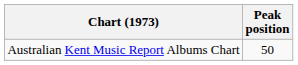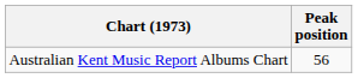 <table class="wikitable">
 <tr>
 <th>Chart (1973)</th>
 <th>Peak<br>position</th>
 </tr>
 <tr>
 <td>Australian <a href='#'>Kent Music Report</a> Albums Chart</td>
-<td align="center">50</td>
+<td align="center">56</td>
 </tr>
 </table>
